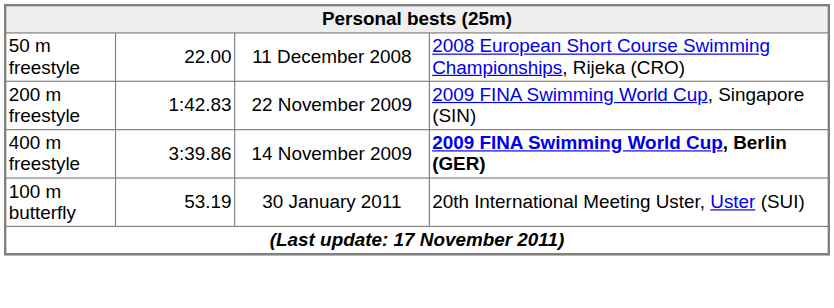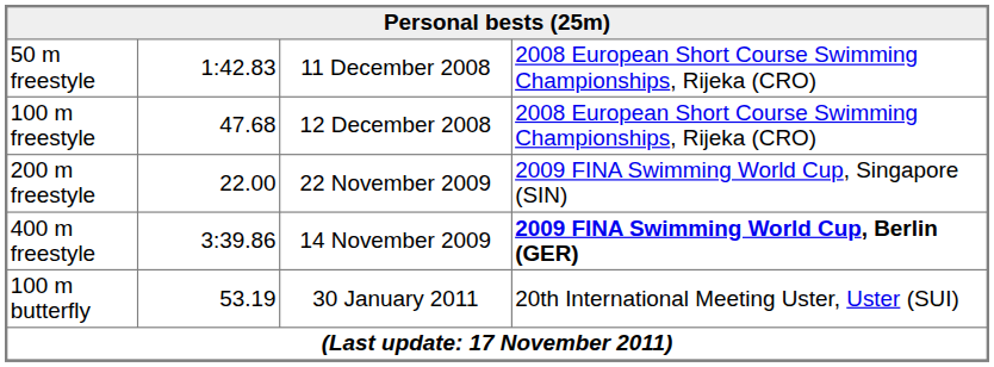 <table style="border-style:solid;border-width:1px;border-color:#808080;background-color:#808080;width=700px;" cellspacing="1" cellpadding="2" width="700px">
 <tr bgcolor="#efefef">
 <th colspan=4>Personal bests (25m)</th>
 </tr>
 <tr bgcolor="#FFFFFF" align="left">
 <td>50 m freestyle</td>
-<td align="right" style="width:6em;">22.00</td>
+<td align="right">1:42.83</td>
 <td align="center" style="width:10em;">11 December 2008</td>
 <td align="left"><a href='#'>2008 European Short Course Swimming Championships</a>, Rijeka (CRO)</td>
 </tr>
 <tr bgcolor="#FFFFFF" align="left">
+<td>100 m freestyle</td>
+<td align="right" style="width:6em;">47.68</td>
+<td align="center" style="width:10em;">12 December 2008</td>
+<td align="left"><a href='#'>2008 European Short Course Swimming Championships</a>, Rijeka (CRO)</td>
+</tr>
+<tr bgcolor="#FFFFFF" align="left">
 <td>200 m freestyle</td>
-<td align="right">1:42.83</td>
+<td align="right" style="width:6em;">22.00</td>
 <td align="center">22 November 2009</td>
 <td align="left"><a href='#'>2009 FINA Swimming World Cup</a>, Singapore (SIN)</td>
 </tr>
 <tr bgcolor="#FFFFFF" align="left">
 <td>400 m freestyle</td>
 <td align="right">3:39.86</td>
 <td align="center">14 November 2009</td>
 <td align="left"><strong><a href='#'>2009 FINA Swimming World Cup</a>, Berlin (GER)</strong></td>
 </tr>
 <tr bgcolor="#FFFFFF" align="left">
 <td>100 m butterfly</td>
 <td align="right">53.19</td>
 <td align="center">30 January 2011</td>
 <td align="left">20th International Meeting Uster, <a href='#'>Uster</a> (SUI)</td>
 </tr>
 <tr bgcolor="#FFFFFF" align="center">
 <th colspan=4><em>(Last update: 17 November 2011)</em></th>
 </tr>
 </table>
